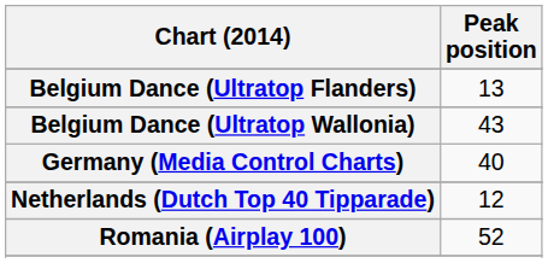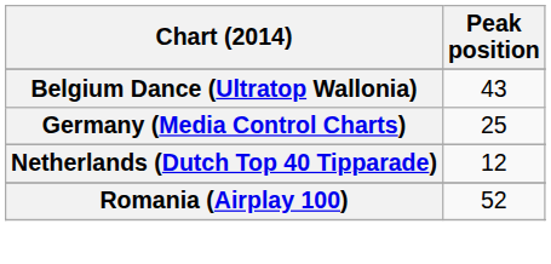 <table class="wikitable sortable plainrowheaders">
 <tr>
 <th>Chart (2014)</th>
 <th>Peak<br>position</th>
 </tr>
 <tr>
 </tr>
 <tr>
 </tr>
 <tr>
-<th scope="row">Belgium Dance (<a href='#'>Ultratop</a> Flanders)</th>
-<td align=center>13</td>
-</tr>
-<tr>
 </tr>
 <tr>
 <th scope="row">Belgium Dance (<a href='#'>Ultratop</a> Wallonia)</th>
 <td align=center>43</td>
 </tr>
 <tr>
 <th scope="row">Germany (<a href='#'>Media Control Charts</a>)</th>
-<td style="text-align:center;">40</td>
+<td style="text-align:center;">25</td>
 </tr>
 <tr>
 </tr>
 <tr>
 </tr>
 <tr>
 <th scope="row">Netherlands (<a href='#'>Dutch Top 40 Tipparade</a>)</th>
 <td align=center>12</td>
 </tr>
 <tr>
 </tr>
 <tr>
 </tr>
 <tr>
 <th scope="row">Romania (<a href='#'>Airplay 100</a>)</th>
 <td align=center>52</td>
 </tr>
 <tr>
 </tr>
 <tr>
 </tr>
 <tr>
 </tr>
 <tr>
 </tr>
 </table>
